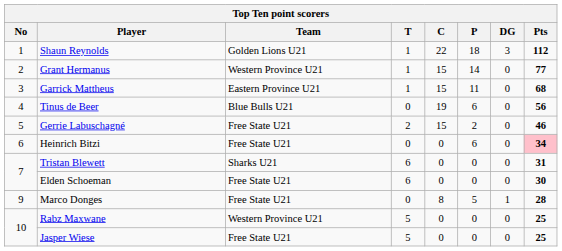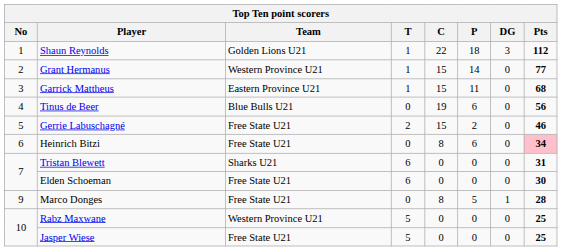 <table class="wikitable sortable" style="text-align:center; line-height:130%; font-size:90%; width:60%;">
 <tr>
 <th colspan="100%">Top Ten point scorers</th>
 </tr>
 <tr>
 <th style="width:6%;">No</th>
 <th style="width:34%;">Player</th>
 <th style="width:30%;">Team</th>
 <th style="width:6%;">T</th>
 <th style="width:6%;">C</th>
 <th style="width:6%;">P</th>
 <th style="width:6%;">DG</th>
 <th style="width:6%;">Pts<br></th>
 </tr>
 <tr>
 <td>1</td>
 <td style="text-align:left;"><a href='#'>Shaun Reynolds</a></td>
 <td style="text-align:left;">Golden Lions U21</td>
 <td>1</td>
 <td>22</td>
 <td>18</td>
 <td>3</td>
 <td><strong>112</strong></td>
 </tr>
 <tr>
 <td>2</td>
 <td style="text-align:left;"><a href='#'>Grant Hermanus</a></td>
 <td style="text-align:left;">Western Province U21</td>
 <td>1</td>
 <td>15</td>
 <td>14</td>
 <td>0</td>
 <td><strong>77</strong></td>
 </tr>
 <tr>
 <td>3</td>
 <td style="text-align:left;"><a href='#'>Garrick Mattheus</a></td>
 <td style="text-align:left;">Eastern Province U21</td>
 <td>1</td>
 <td>15</td>
 <td>11</td>
 <td>0</td>
 <td><strong>68</strong></td>
 </tr>
 <tr>
 <td>4</td>
 <td style="text-align:left;"><a href='#'>Tinus de Beer</a></td>
 <td style="text-align:left;">Blue Bulls U21</td>
 <td>0</td>
 <td>19</td>
 <td>6</td>
 <td>0</td>
 <td><strong>56</strong></td>
 </tr>
 <tr>
 <td>5</td>
 <td style="text-align:left;"><a href='#'>Gerrie Labuschagné</a></td>
 <td style="text-align:left;">Free State U21</td>
 <td>2</td>
 <td>15</td>
 <td>2</td>
 <td>0</td>
 <td><strong>46</strong></td>
 </tr>
 <tr>
 <td>6</td>
 <td style="text-align:left;">Heinrich Bitzi</td>
 <td style="text-align:left;">Free State U21</td>
 <td>0</td>
-<td>0</td>
+<td>8</td>
 <td>6</td>
 <td>0</td>
 <td style="background: pink;"><strong>34</strong></td>
 </tr>
 <tr>
 <td rowspan=2>7</td>
 <td style="text-align:left;"><a href='#'>Tristan Blewett</a></td>
 <td style="text-align:left;">Sharks U21</td>
 <td>6</td>
 <td>0</td>
 <td>0</td>
 <td>0</td>
 <td><strong>31</strong></td>
 </tr>
 <tr>
 <td style="text-align:left;">Elden Schoeman</td>
 <td style="text-align:left;">Free State U21</td>
 <td>6</td>
 <td>0</td>
 <td>0</td>
 <td>0</td>
 <td><strong>30</strong></td>
 </tr>
 <tr>
 <td>9</td>
 <td style="text-align:left;">Marco Donges</td>
 <td style="text-align:left;">Free State U21</td>
 <td>0</td>
 <td>8</td>
 <td>5</td>
 <td>1</td>
 <td><strong>28</strong></td>
 </tr>
 <tr>
 <td rowspan=2>10</td>
 <td style="text-align:left;"><a href='#'>Rabz Maxwane</a></td>
 <td style="text-align:left;">Western Province U21</td>
 <td>5</td>
 <td>0</td>
 <td>0</td>
 <td>0</td>
 <td><strong>25</strong></td>
 </tr>
 <tr>
 <td style="text-align:left;"><a href='#'>Jasper Wiese</a></td>
 <td style="text-align:left;">Free State U21</td>
 <td>5</td>
 <td>0</td>
 <td>0</td>
 <td>0</td>
 <td><strong>25</strong></td>
 </tr>
 </table>
